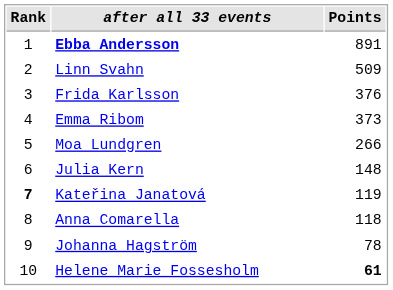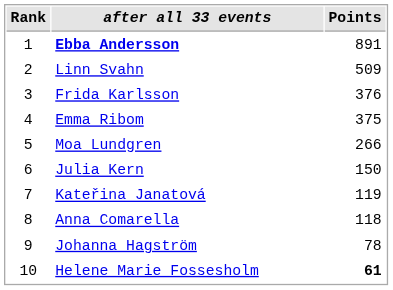 <table cellspacing="1" cellpadding="3" style="border:1px solid #AAAAAA;font-size:86%">
 <tr style="background-color: #E4E4E4;">
 <th style="border-bottom:1px solid #AAAAAA" width=10>Rank</th>
 <th style="border-bottom:1px solid #AAAAAA" width=200><em>after all 33 events</em></th>
 <th style="border-bottom:1px solid #AAAAAA" width=20 align=right>Points</th>
 </tr>
 <tr>
 <td align=center>1</td>
 <td> <strong><a href='#'>Ebba Andersson</a></strong></td>
 <td align=right>891</td>
 </tr>
 <tr>
 <td align=center>2</td>
 <td> <a href='#'>Linn Svahn</a></td>
 <td align=right>509</td>
 </tr>
 <tr>
 <td align=center>3</td>
 <td> <a href='#'>Frida Karlsson</a></td>
 <td align=right>376</td>
 </tr>
 <tr>
 <td align=center>4</td>
 <td> <a href='#'>Emma Ribom</a></td>
-<td align=right>373</td>
+<td align=right>375</td>
 </tr>
 <tr>
 <td align=center>5</td>
 <td> <a href='#'>Moa Lundgren</a></td>
 <td align=right>266</td>
 </tr>
 <tr>
 <td align=center>6</td>
 <td> <a href='#'>Julia Kern</a></td>
-<td align=right>148</td>
+<td align=right>150</td>
 </tr>
 <tr>
-<td align=center><strong>7</strong></td>
+<td align=center>7</td>
 <td> <a href='#'>Kateřina Janatová</a></td>
 <td align=right>119</td>
 </tr>
 <tr>
 <td align=center>8</td>
 <td> <a href='#'>Anna Comarella</a></td>
 <td align=right>118</td>
 </tr>
 <tr>
 <td align=center>9</td>
 <td> <a href='#'>Johanna Hagström</a></td>
 <td align=right>78</td>
 </tr>
 <tr>
 <td align=center>10</td>
 <td> <a href='#'>Helene Marie Fossesholm</a></td>
 <td align=right><strong>61</strong></td>
 </tr>
 </table>
